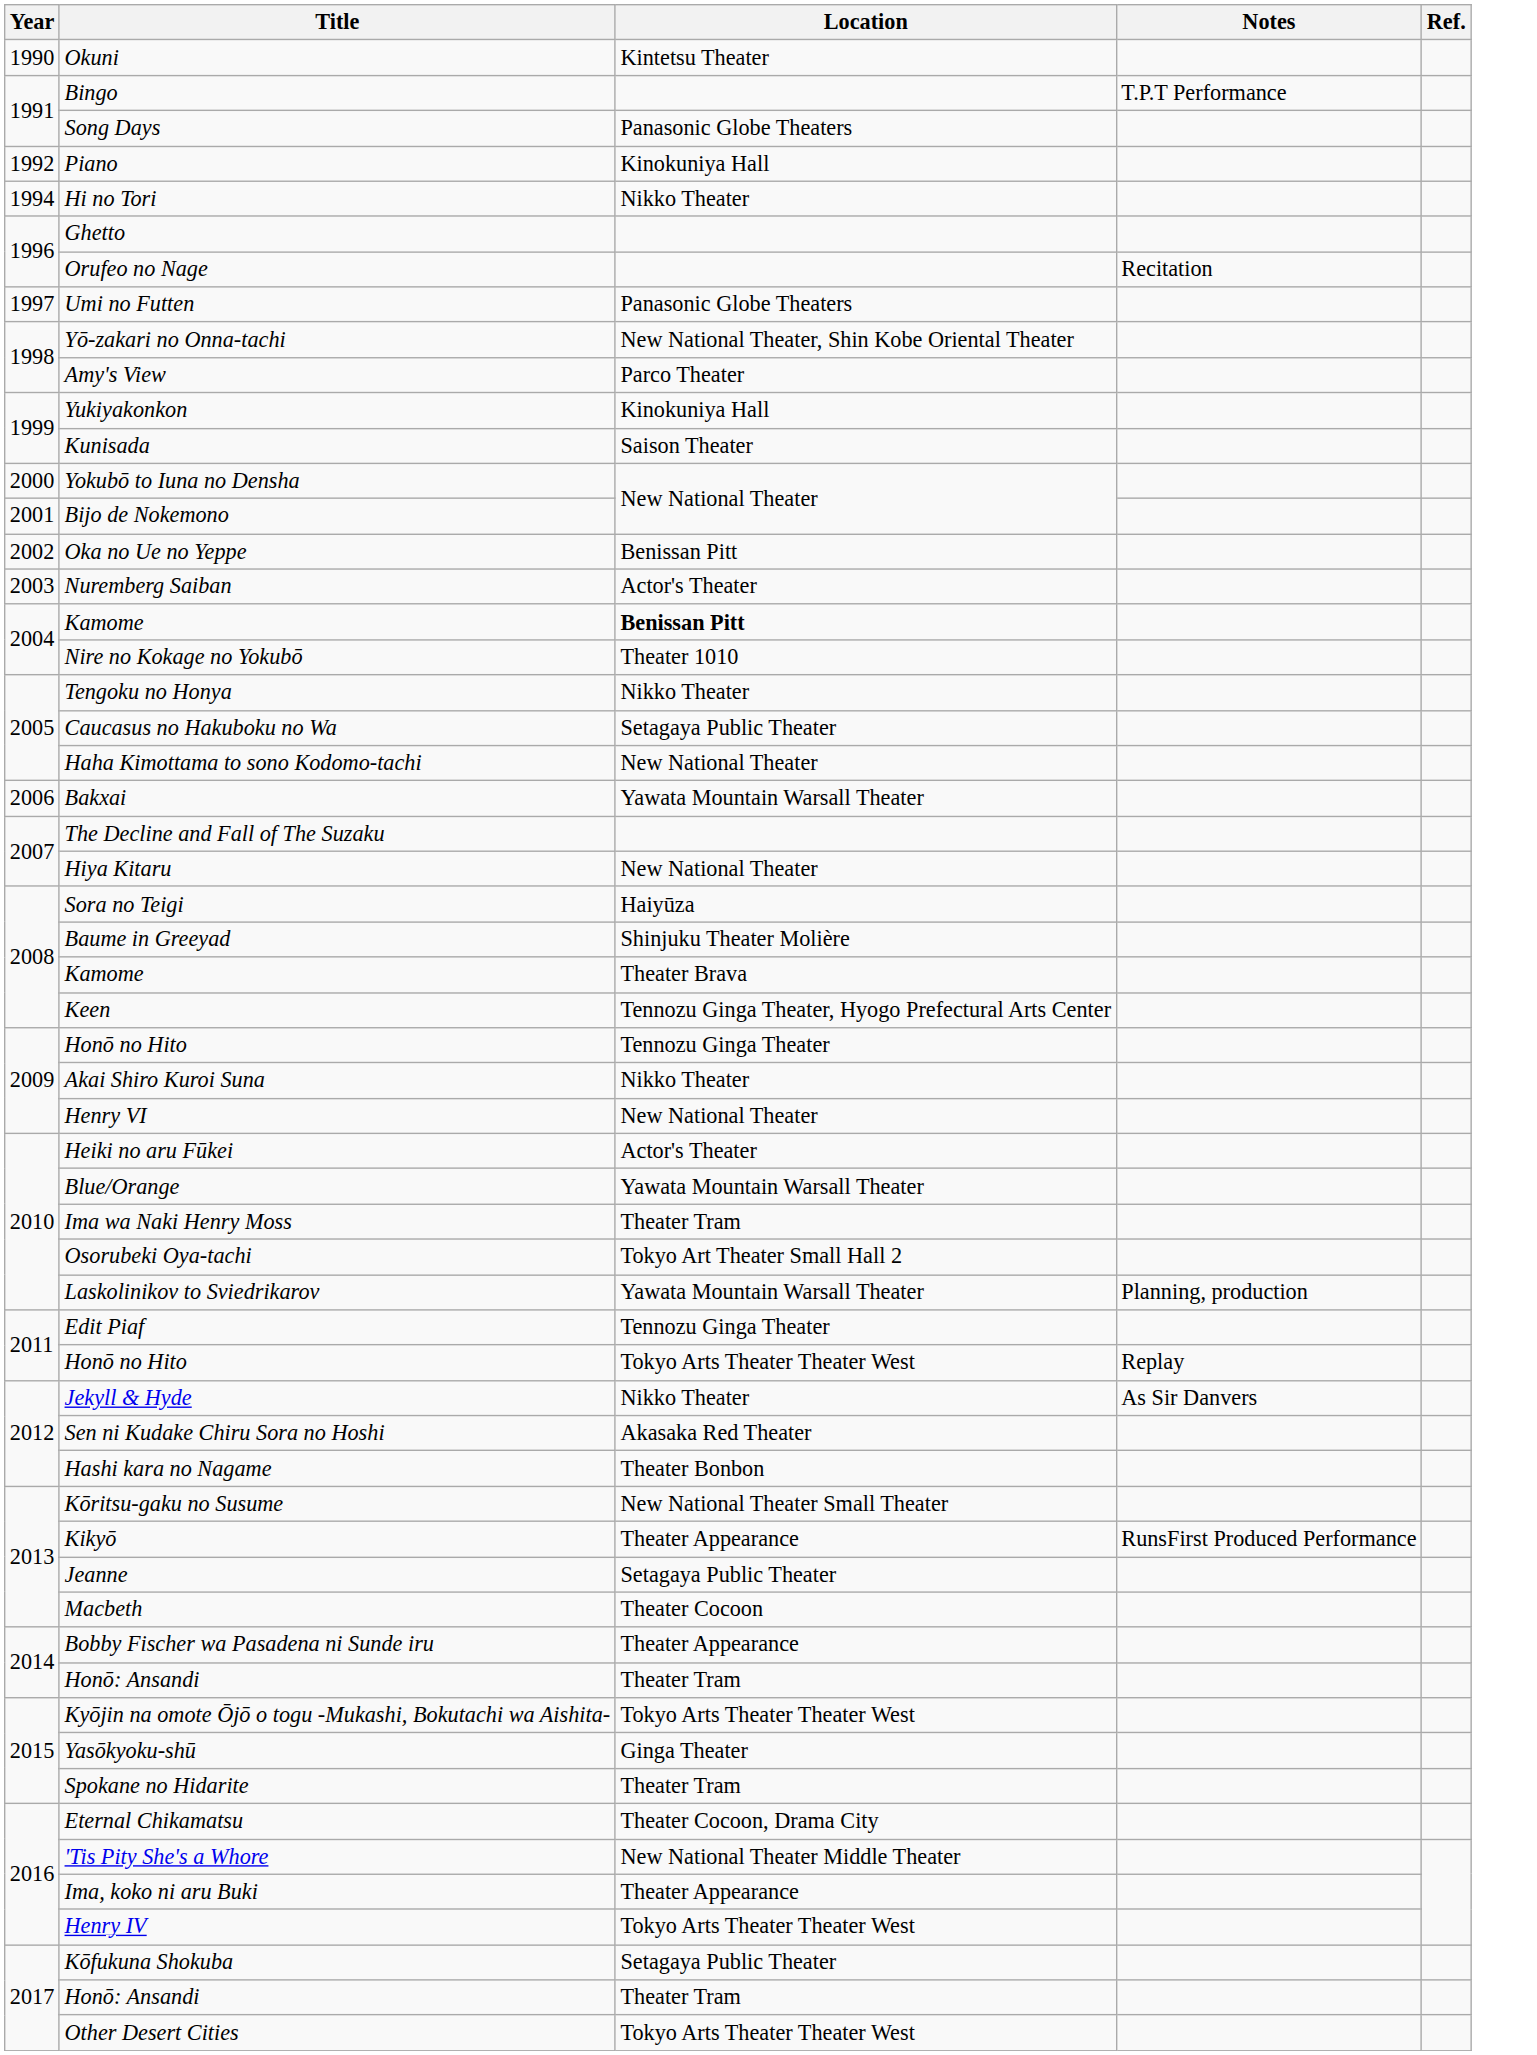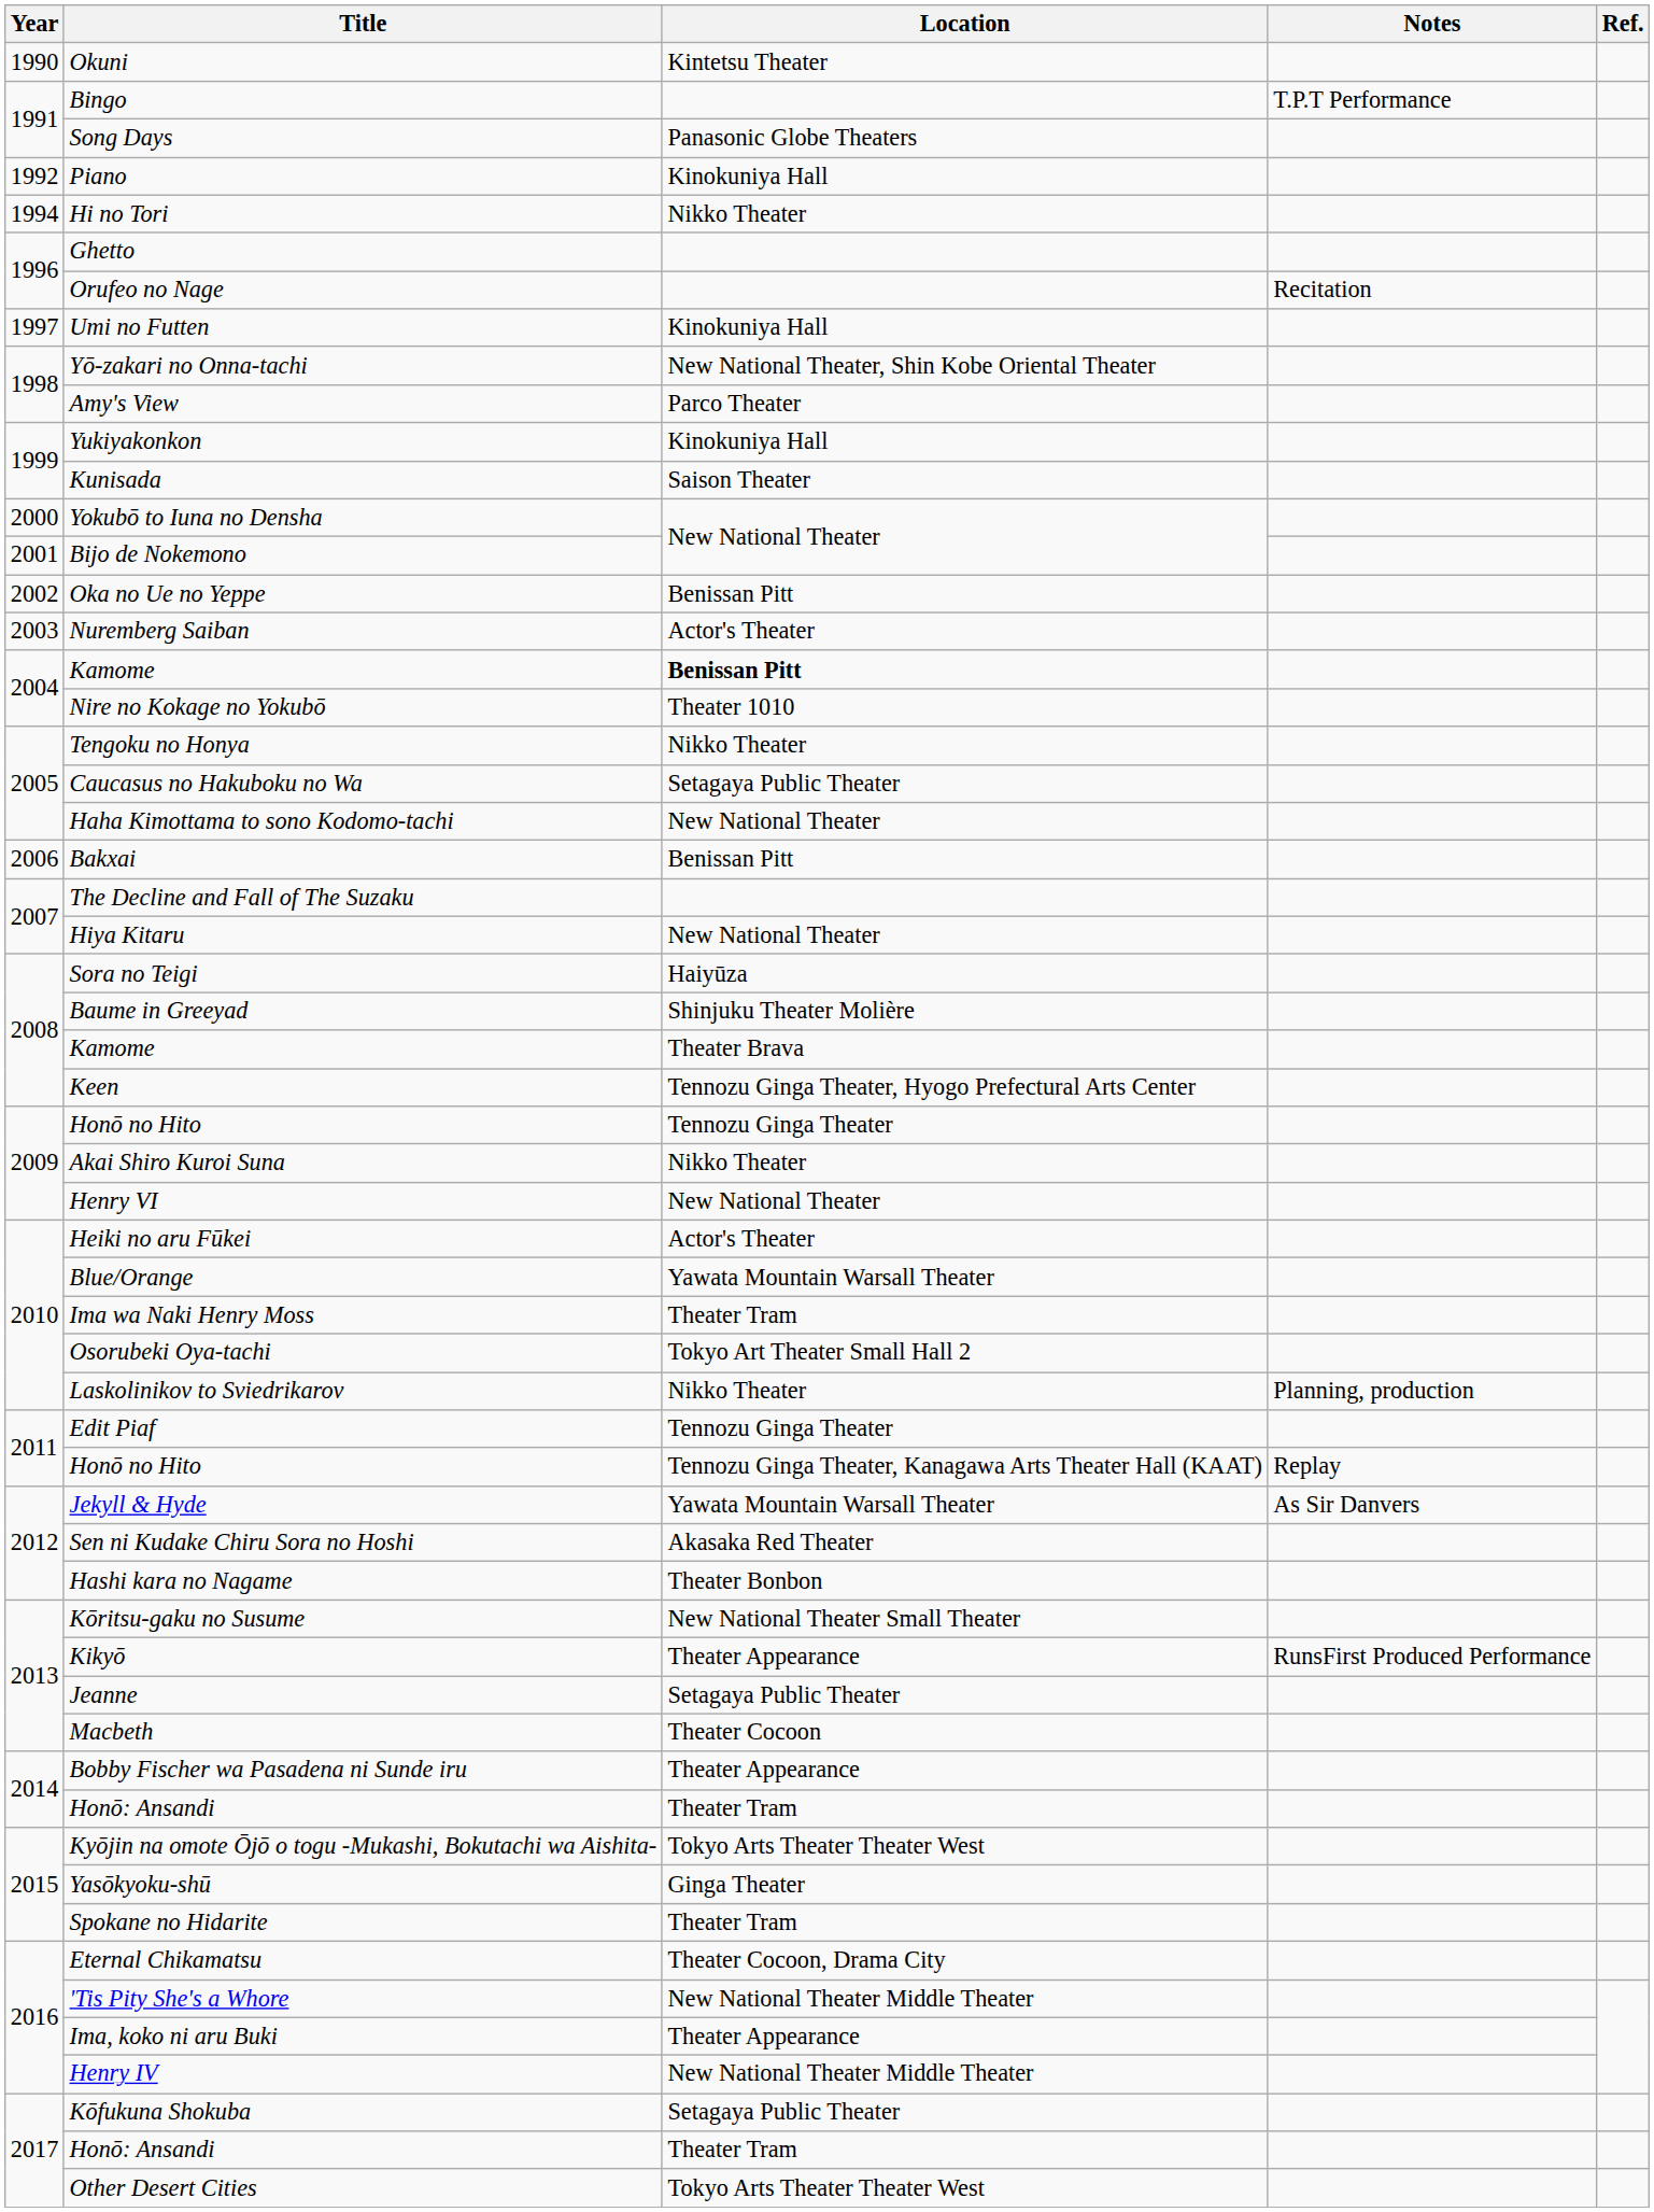 <table class="wikitable">
 <tr>
 <th>Year</th>
 <th>Title</th>
 <th>Location</th>
 <th>Notes</th>
 <th>Ref.</th>
 </tr>
 <tr>
 <td>1990</td>
 <td><em>Okuni</em></td>
 <td>Kintetsu Theater</td>
 <td></td>
 <td></td>
 </tr>
 <tr>
 <td rowspan="2">1991</td>
 <td><em>Bingo</em></td>
 <td></td>
 <td>T.P.T Performance</td>
 <td></td>
 </tr>
 <tr>
 <td><em>Song Days</em></td>
 <td>Panasonic Globe Theaters</td>
 <td></td>
 <td></td>
 </tr>
 <tr>
 <td>1992</td>
 <td><em>Piano</em></td>
 <td>Kinokuniya Hall</td>
 <td></td>
 <td></td>
 </tr>
 <tr>
 <td>1994</td>
 <td><em>Hi no Tori</em></td>
 <td>Nikko Theater</td>
 <td></td>
 <td></td>
 </tr>
 <tr>
 <td rowspan="2">1996</td>
 <td><em>Ghetto</em></td>
 <td></td>
 <td></td>
 <td></td>
 </tr>
 <tr>
 <td><em>Orufeo no Nage</em></td>
 <td></td>
 <td>Recitation</td>
 <td></td>
 </tr>
 <tr>
 <td>1997</td>
 <td><em>Umi no Futten</em></td>
-<td>Panasonic Globe Theaters</td>
+<td>Kinokuniya Hall</td>
 <td></td>
 <td></td>
 </tr>
 <tr>
 <td rowspan="2">1998</td>
 <td><em>Yō-zakari no Onna-tachi</em></td>
 <td>New National Theater, Shin Kobe Oriental Theater</td>
 <td></td>
 <td></td>
 </tr>
 <tr>
 <td><em>Amy's View</em></td>
 <td>Parco Theater</td>
 <td></td>
 <td></td>
 </tr>
 <tr>
 <td rowspan="2">1999</td>
 <td><em>Yukiyakonkon</em></td>
 <td>Kinokuniya Hall</td>
 <td></td>
 <td></td>
 </tr>
 <tr>
 <td><em>Kunisada</em></td>
 <td>Saison Theater</td>
 <td></td>
 <td></td>
 </tr>
 <tr>
 <td>2000</td>
 <td><em>Yokubō to Iuna no Densha</em></td>
 <td rowspan="2">New National Theater</td>
 <td></td>
 <td></td>
 </tr>
 <tr>
 <td>2001</td>
 <td><em>Bijo de Nokemono</em></td>
 <td></td>
 <td></td>
 </tr>
 <tr>
 <td>2002</td>
 <td><em>Oka no Ue no Yeppe</em></td>
 <td>Benissan Pitt</td>
 <td></td>
 <td></td>
 </tr>
 <tr>
 <td>2003</td>
 <td><em>Nuremberg Saiban</em></td>
 <td>Actor's Theater</td>
 <td></td>
 <td></td>
 </tr>
 <tr>
 <td rowspan="2">2004</td>
 <td><em>Kamome</em></td>
 <td><strong>Benissan Pitt</strong></td>
 <td></td>
 <td></td>
 </tr>
 <tr>
 <td><em>Nire no Kokage no Yokubō</em></td>
 <td>Theater 1010</td>
 <td></td>
 <td></td>
 </tr>
 <tr>
 <td rowspan="3">2005</td>
 <td><em>Tengoku no Honya</em></td>
 <td>Nikko Theater</td>
 <td></td>
 <td></td>
 </tr>
 <tr>
 <td><em>Caucasus no Hakuboku no Wa</em></td>
 <td>Setagaya Public Theater</td>
 <td></td>
 <td></td>
 </tr>
 <tr>
 <td><em>Haha Kimottama to sono Kodomo-tachi</em></td>
 <td>New National Theater</td>
 <td></td>
 <td></td>
 </tr>
 <tr>
 <td>2006</td>
 <td><em>Bakxai</em></td>
-<td>Yawata Mountain Warsall Theater</td>
+<td>Benissan Pitt</td>
 <td></td>
 <td></td>
 </tr>
 <tr>
 <td rowspan="2">2007</td>
 <td><em>The Decline and Fall of The Suzaku</em></td>
 <td></td>
 <td></td>
 <td></td>
 </tr>
 <tr>
 <td><em>Hiya Kitaru</em></td>
 <td>New National Theater</td>
 <td></td>
 <td></td>
 </tr>
 <tr>
 <td rowspan="4">2008</td>
 <td><em>Sora no Teigi</em></td>
 <td>Haiyūza</td>
 <td></td>
 <td></td>
 </tr>
 <tr>
 <td><em>Baume in Greeyad</em></td>
 <td>Shinjuku Theater Molière</td>
 <td></td>
 <td></td>
 </tr>
 <tr>
 <td><em>Kamome</em></td>
 <td>Theater Brava</td>
 <td></td>
 <td></td>
 </tr>
 <tr>
 <td><em>Keen</em></td>
 <td>Tennozu Ginga Theater, Hyogo Prefectural Arts Center</td>
 <td></td>
 <td></td>
 </tr>
 <tr>
 <td rowspan="3">2009</td>
 <td><em>Honō no Hito</em></td>
 <td>Tennozu Ginga Theater</td>
 <td></td>
 <td></td>
 </tr>
 <tr>
 <td><em>Akai Shiro Kuroi Suna</em></td>
 <td>Nikko Theater</td>
 <td></td>
 <td></td>
 </tr>
 <tr>
 <td><em>Henry VI</em></td>
 <td>New National Theater</td>
 <td></td>
 <td></td>
 </tr>
 <tr>
 <td rowspan="5">2010</td>
 <td><em>Heiki no aru Fūkei</em></td>
 <td>Actor's Theater</td>
 <td></td>
 <td></td>
 </tr>
 <tr>
 <td><em>Blue/Orange</em></td>
 <td>Yawata Mountain Warsall Theater</td>
 <td></td>
 <td></td>
 </tr>
 <tr>
 <td><em>Ima wa Naki Henry Moss</em></td>
 <td>Theater Tram</td>
 <td></td>
 <td></td>
 </tr>
 <tr>
 <td><em>Osorubeki Oya-tachi</em></td>
 <td>Tokyo Art Theater Small Hall 2</td>
 <td></td>
 <td></td>
 </tr>
 <tr>
 <td><em>Laskolinikov to Sviedrikarov</em></td>
-<td>Yawata Mountain Warsall Theater</td>
+<td>Nikko Theater</td>
 <td>Planning, production</td>
 <td></td>
 </tr>
 <tr>
 <td rowspan="2">2011</td>
 <td><em>Edit Piaf</em></td>
 <td>Tennozu Ginga Theater</td>
 <td></td>
 <td></td>
 </tr>
 <tr>
 <td><em>Honō no Hito</em></td>
-<td>Tokyo Arts Theater Theater West</td>
+<td>Tennozu Ginga Theater, Kanagawa Arts Theater Hall (KAAT)</td>
 <td>Replay</td>
 <td></td>
 </tr>
 <tr>
 <td rowspan="3">2012</td>
 <td><em><a href='#'>Jekyll & Hyde</a></em></td>
-<td>Nikko Theater</td>
+<td>Yawata Mountain Warsall Theater</td>
 <td>As Sir Danvers</td>
 <td></td>
 </tr>
 <tr>
 <td><em>Sen ni Kudake Chiru Sora no Hoshi</em></td>
 <td>Akasaka Red Theater</td>
 <td></td>
 <td></td>
 </tr>
 <tr>
 <td><em>Hashi kara no Nagame</em></td>
 <td>Theater Bonbon</td>
 <td></td>
 <td></td>
 </tr>
 <tr>
 <td rowspan="4">2013</td>
 <td><em>Kōritsu-gaku no Susume</em></td>
 <td>New National Theater Small Theater</td>
 <td></td>
 <td></td>
 </tr>
 <tr>
 <td><em>Kikyō</em></td>
 <td>Theater Appearance</td>
 <td>RunsFirst Produced Performance</td>
 <td></td>
 </tr>
 <tr>
 <td><em>Jeanne</em></td>
 <td>Setagaya Public Theater</td>
 <td></td>
 <td></td>
 </tr>
 <tr>
 <td><em>Macbeth</em></td>
 <td>Theater Cocoon</td>
 <td></td>
 <td></td>
 </tr>
 <tr>
 <td rowspan="2">2014</td>
 <td><em>Bobby Fischer wa Pasadena ni Sunde iru</em></td>
 <td>Theater Appearance</td>
 <td></td>
 <td></td>
 </tr>
 <tr>
 <td><em>Honō: Ansandi</em></td>
 <td>Theater Tram</td>
 <td></td>
 <td></td>
 </tr>
 <tr>
 <td rowspan="3">2015</td>
 <td><em>Kyōjin na omote Ōjō o togu -Mukashi, Bokutachi wa Aishita-</em></td>
 <td>Tokyo Arts Theater Theater West</td>
 <td></td>
 <td></td>
 </tr>
 <tr>
 <td><em>Yasōkyoku-shū</em></td>
 <td>Ginga Theater</td>
 <td></td>
 <td></td>
 </tr>
 <tr>
 <td><em>Spokane no Hidarite</em></td>
 <td>Theater Tram</td>
 <td></td>
 <td></td>
 </tr>
 <tr>
 <td rowspan="4">2016</td>
 <td><em>Eternal Chikamatsu</em></td>
 <td>Theater Cocoon, Drama City</td>
 <td></td>
 <td></td>
 </tr>
 <tr>
 <td><em><a href='#'>'Tis Pity She's a Whore</a></em></td>
 <td>New National Theater Middle Theater</td>
 <td></td>
 <td rowspan="3"></td>
 </tr>
 <tr>
 <td><em>Ima, koko ni aru Buki</em></td>
 <td>Theater Appearance</td>
 <td></td>
 </tr>
 <tr>
 <td><em><a href='#'>Henry IV</a></em></td>
-<td>Tokyo Arts Theater Theater West</td>
+<td>New National Theater Middle Theater</td>
 <td></td>
 </tr>
 <tr>
 <td rowspan="3">2017</td>
 <td><em>Kōfukuna Shokuba</em></td>
 <td>Setagaya Public Theater</td>
 <td></td>
 <td></td>
 </tr>
 <tr>
 <td><em>Honō: Ansandi</em></td>
 <td>Theater Tram</td>
 <td></td>
 <td></td>
 </tr>
 <tr>
 <td><em>Other Desert Cities</em></td>
 <td>Tokyo Arts Theater Theater West</td>
 <td></td>
 <td></td>
 </tr>
 </table>
